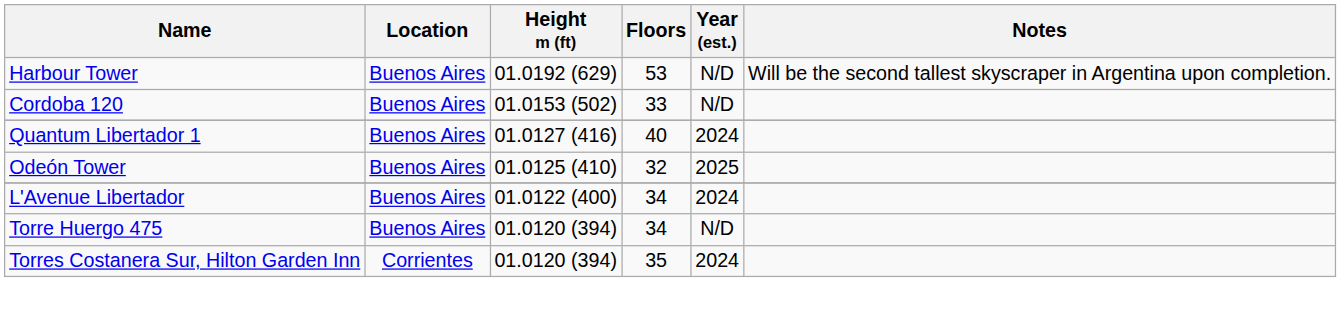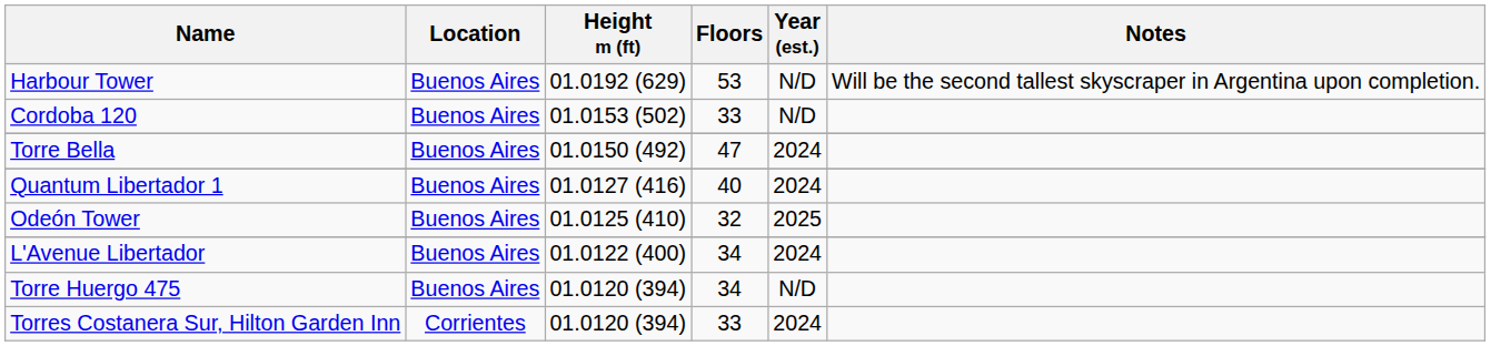 <table class="wikitable sortable" style="text-align:center">
 <tr>
 <th>Name</th>
 <th>Location</th>
 <th>Height<br><small>m (ft)</small></th>
 <th>Floors</th>
 <th>Year<br><small>(est.)</small></th>
 <th class="unsortable">Notes</th>
 </tr>
 <tr>
 <td align="left"><a href='#'>Harbour Tower</a></td>
 <td><a href='#'>Buenos Aires</a><br><small></small></td>
 <td><span>01.0</span>192 (629)</td>
 <td>53</td>
 <td>N/D<br><small></small></td>
 <td align="left">Will be the second tallest skyscraper in Argentina upon completion. </td>
 </tr>
 <tr>
 <td align="left"><a href='#'>Cordoba 120</a></td>
 <td><a href='#'>Buenos Aires</a><br><small></small></td>
 <td><span>01.0</span>153 (502)</td>
 <td>33</td>
 <td>N/D<br><small></small></td>
 <td align="left"></td>
 </tr>
 <tr>
+</tr>
+<tr style>
+<td align="left"><a href='#'>Torre Bella</a></td>
+<td><a href='#'>Buenos Aires</a><br><small></small></td>
+<td><span>01.0</span>150 (492)</td>
+<td>47</td>
+<td>2024<br><small></small></td>
+<td align="left"></td>
 </tr>
 <tr>
 </tr>
 <tr style>
 <td align="left"><a href='#'>Quantum Libertador 1</a></td>
 <td><a href='#'>Buenos Aires</a><br><small></small></td>
 <td><span>01.0</span>127 (416)</td>
 <td>40</td>
 <td>2024<br><small></small></td>
 <td align="left"></td>
 </tr>
 <tr>
 <td align="left"><a href='#'>Odeón Tower</a></td>
 <td><a href='#'>Buenos Aires</a><br><small></small></td>
 <td><span>01.0</span>125 (410)</td>
 <td>32</td>
 <td>2025<br><small></small></td>
 <td align="left"></td>
 </tr>
 <tr>
 </tr>
 <tr style>
 <td align="left"><a href='#'>L'Avenue Libertador</a></td>
 <td><a href='#'>Buenos Aires</a><br><small></small></td>
 <td><span>01.0</span>122 (400)</td>
 <td>34</td>
 <td>2024<br><small></small></td>
 <td align="left"></td>
 </tr>
 <tr>
 <td align="left"><a href='#'>Torre Huergo 475</a></td>
 <td><a href='#'>Buenos Aires</a><br><small></small></td>
 <td><span>01.0</span>120 (394)</td>
 <td>34</td>
 <td>N/D<br><small></small></td>
 <td align="left"></td>
 </tr>
 <tr>
 <td align="left"><a href='#'>Torres Costanera Sur, Hilton Garden Inn</a></td>
 <td><a href='#'>Corrientes</a><br><small></small></td>
 <td><span>01.0</span>120 (394)</td>
-<td>35</td>
+<td>33</td>
 <td>2024<br><small></small></td>
 <td align="left"></td>
 </tr>
 </table>
